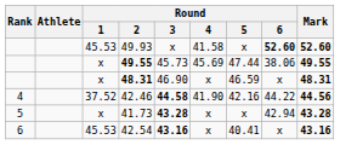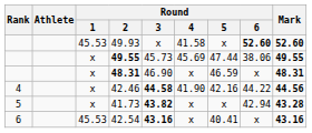 <table class="wikitable sortable"  style="text-align:center">
 <tr>
 <th rowspan=2>Rank</th>
 <th rowspan=2>Athlete</th>
 <th colspan=6>Round</th>
 <th rowspan=2>Mark</th>
 </tr>
 <tr>
 <th>1</th>
 <th>2</th>
 <th>3</th>
 <th>4</th>
 <th>5</th>
 <th>6</th>
 </tr>
 <tr>
 <td></td>
 <td align="left"></td>
 <td>45.53</td>
 <td>49.93</td>
 <td>x</td>
 <td>41.58</td>
 <td>x</td>
 <td><strong>52.60</strong></td>
 <td><strong>52.60</strong></td>
 </tr>
 <tr>
 <td></td>
 <td align="left"></td>
 <td>x</td>
 <td><strong>49.55</strong></td>
 <td>45.73</td>
 <td>45.69</td>
 <td>47.44</td>
 <td>38.06</td>
 <td><strong>49.55</strong></td>
 </tr>
 <tr>
 <td></td>
 <td align="left"></td>
 <td>x</td>
 <td><strong>48.31</strong></td>
 <td>46.90</td>
 <td>x</td>
 <td>46.59</td>
 <td>x</td>
 <td><strong>48.31</strong></td>
 </tr>
 <tr>
 <td>4</td>
 <td align="left"></td>
-<td>37.52</td>
+<td>x</td>
 <td>42.46</td>
 <td><strong>44.58</strong></td>
 <td>41.90</td>
 <td>42.16</td>
 <td>44.22</td>
 <td><strong>44.56</strong></td>
 </tr>
 <tr>
 <td>5</td>
 <td align="left"></td>
 <td>x</td>
 <td>41.73</td>
-<td><strong>43.28</strong></td>
+<td><strong>43.82</strong></td>
 <td>x</td>
 <td>x</td>
 <td>42.94</td>
 <td><strong>43.28</strong></td>
 </tr>
 <tr>
 <td>6</td>
 <td align="left"></td>
 <td>45.53</td>
 <td>42.54</td>
 <td><strong>43.16</strong></td>
 <td>x</td>
 <td>40.41</td>
 <td>x</td>
 <td><strong>43.16</strong></td>
 </tr>
 </table>
